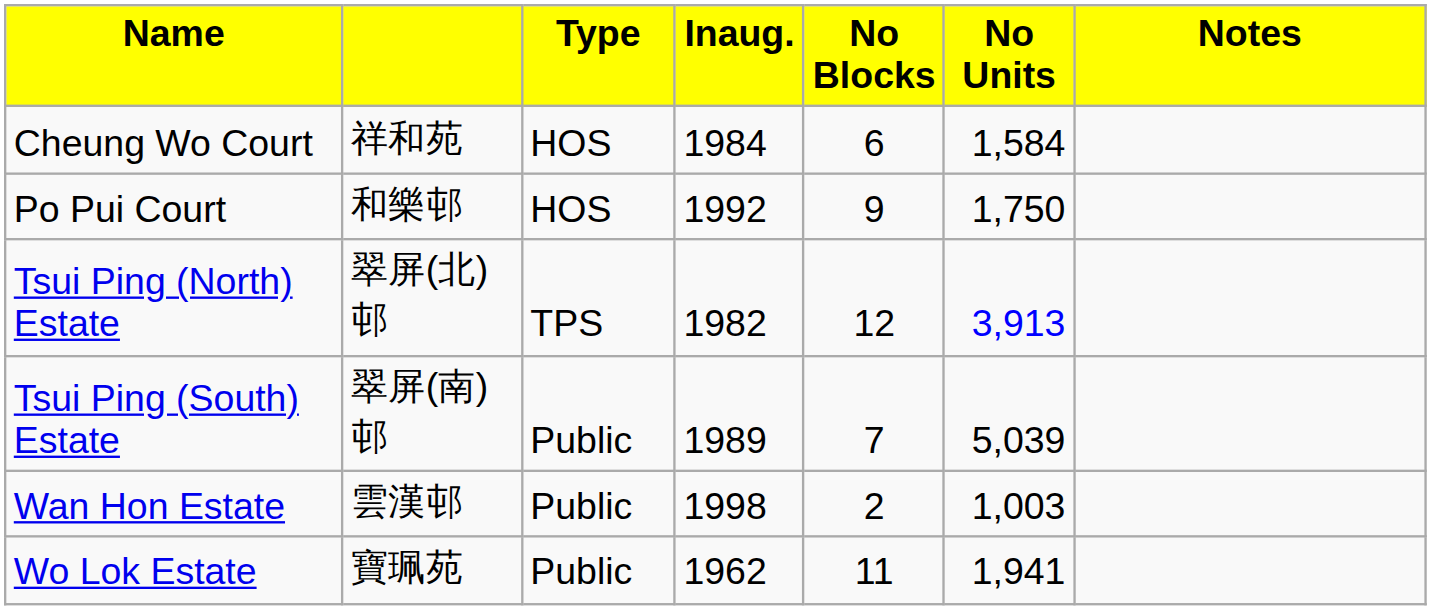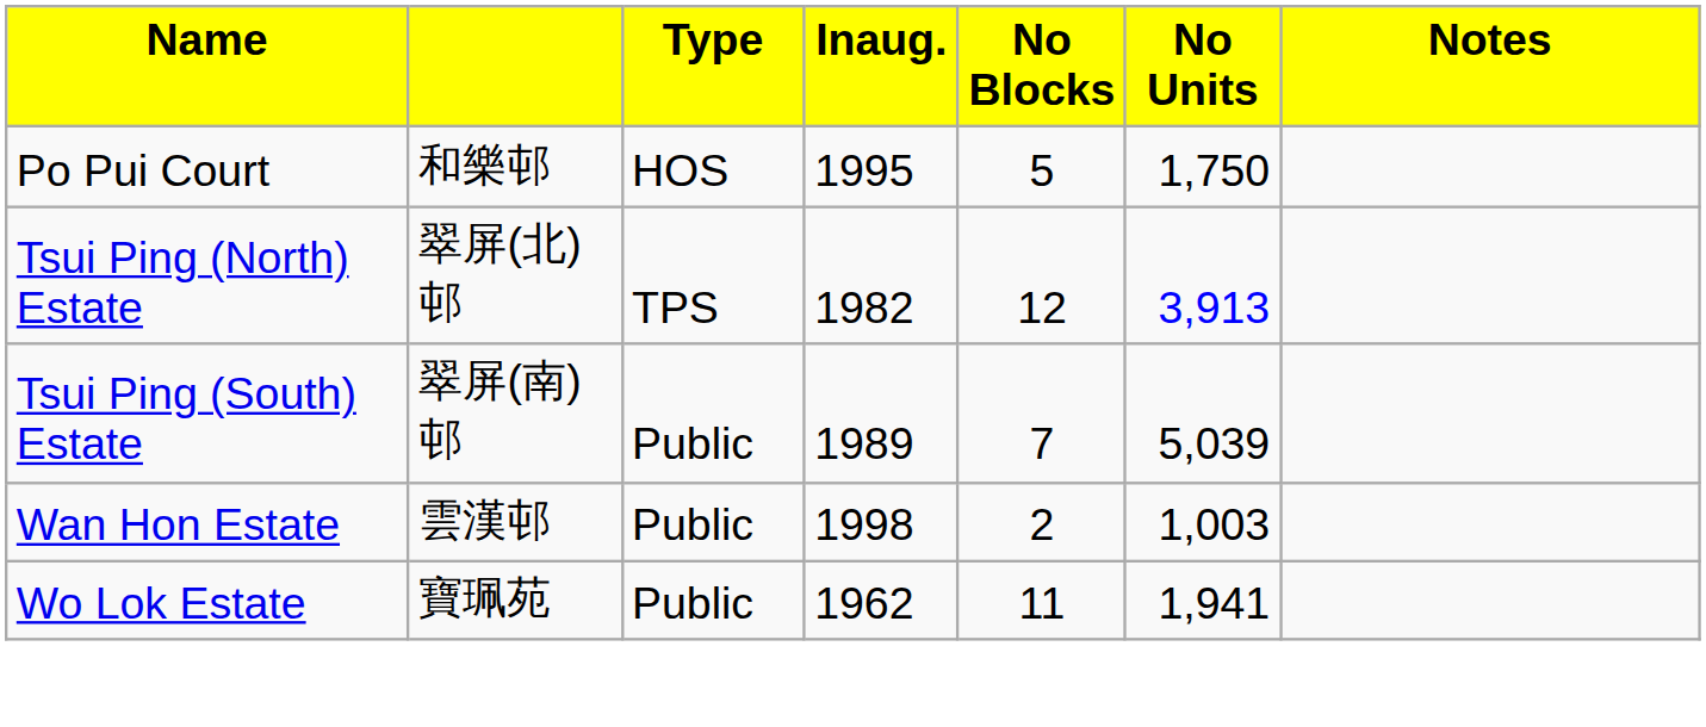 <table class="wikitable">
 <tr style="font-weight:bold;background-color:yellow" align="center" valign="top">
 <td width="143.25" Height="12.75"  align="center">Name</td>
 <td width="72.75" align="center" valign="top"></td>
 <td width="59.25" align="center" valign="top">Type</td>
 <td width="48" align="center" valign="top">Inaug.</td>
 <td width="48" align="center" valign="top">No Blocks</td>
 <td width="48.75" align="center" valign="top">No Units</td>
 <td width="150.75" align="center" valign="top">Notes</td>
 </tr>
 <tr valign="bottom">
-<td Height="12.75">Cheung Wo Court</td>
-<td>祥和苑</td>
-<td>HOS</td>
-<td>1984</td>
-<td align="center">6</td>
-<td align="right">1,584</td>
-<td></td>
-</tr>
-<tr valign="bottom">
 <td Height="12.75">Po Pui Court</td>
 <td>和樂邨</td>
 <td>HOS</td>
-<td>1992</td>
-<td align="center">9</td>
+<td>1995</td>
+<td align="center">5</td>
 <td align="right">1,750</td>
 <td></td>
 </tr>
 <tr valign="bottom">
 <td Height="12.75"><a href='#'>Tsui Ping (North) Estate</a></td>
 <td>翠屏(北)邨</td>
 <td>TPS</td>
 <td>1982</td>
 <td align="center">12</td>
 <td style="color:#0000FF" align="right">3,913</td>
 <td></td>
 </tr>
 <tr valign="bottom">
 <td Height="12.75"><a href='#'>Tsui Ping (South) Estate</a></td>
 <td>翠屏(南)邨</td>
 <td>Public</td>
 <td>1989</td>
 <td align="center">7</td>
 <td align="right">5,039</td>
 <td></td>
 </tr>
 <tr valign="bottom">
 <td Height="12.75"><a href='#'>Wan Hon Estate</a></td>
 <td>雲漢邨</td>
 <td>Public</td>
 <td>1998</td>
 <td align="center">2</td>
 <td align="right">1,003</td>
 <td></td>
 </tr>
 <tr valign="bottom">
 <td Height="12.75"><a href='#'>Wo Lok Estate</a></td>
 <td>寶珮苑</td>
 <td>Public</td>
 <td>1962</td>
 <td align="center">11</td>
 <td align="right">1,941</td>
 <td></td>
 </tr>
 </table>
